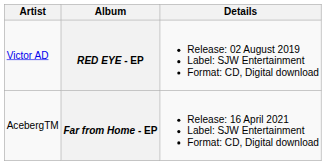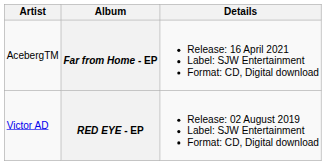 <table class = "wikitable sortable">
 <tr>
 <th>Artist</th>
 <th>Album</th>
 <th>Details</th>
 </tr>
 <tr>
+<td>AcebergTM</td>
+<th><br><em>Far from Home</em> - EP</th>
+<td><br><ul><li>Release: 16 April 2021</li><li>Label: SJW Entertainment</li><li>Format: CD, Digital download</li></ul></td>
+</tr>
+<tr>
 <td><a href='#'>Victor AD</a></td>
 <th><br><em>RED EYE</em> - EP</th>
 <td><br><ul><li>Release: 02 August 2019</li><li>Label: SJW Entertainment</li><li>Format: CD, Digital download</li></ul></td>
 </tr>
-<tr>
-<td>AcebergTM</td>
-<th><br><em>Far from Home</em> - EP</th>
-<td><br><ul><li>Release: 16 April 2021</li><li>Label: SJW Entertainment</li><li>Format: CD, Digital download</li></ul></td>
-</tr>
 </table>
